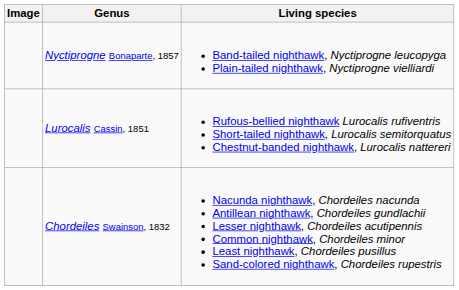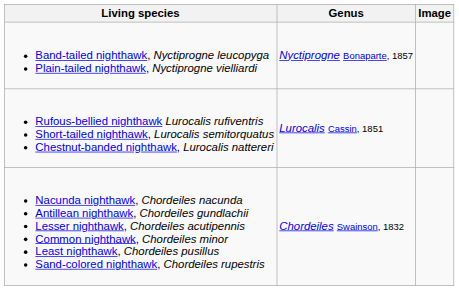 <table class="wikitable">
 <tr>
+<th>Living species</th>
+<th>Genus</th>
 <th>Image</th>
-<th>Genus</th>
-<th>Living species</th>
 </tr>
 <tr>
+<td><br><ul><li><a href='#'>Band-tailed nighthawk</a>, <em>Nyctiprogne leucopyga</em></li><li><a href='#'>Plain-tailed nighthawk</a>, <em>Nyctiprogne vielliardi</em></li></ul></td>
+<td><em><a href='#'>Nyctiprogne</a></em> <small><a href='#'>Bonaparte</a>, 1857</small></td>
 <td></td>
-<td><em><a href='#'>Nyctiprogne</a></em> <small><a href='#'>Bonaparte</a>, 1857</small></td>
-<td><br><ul><li><a href='#'>Band-tailed nighthawk</a>, <em>Nyctiprogne leucopyga</em></li><li><a href='#'>Plain-tailed nighthawk</a>, <em>Nyctiprogne vielliardi</em></li></ul></td>
 </tr>
 <tr>
+<td><br><ul><li><a href='#'>Rufous-bellied nighthawk</a> <em>Lurocalis rufiventris</em></li><li><a href='#'>Short-tailed nighthawk</a>, <em>Lurocalis semitorquatus</em></li><li><a href='#'>Chestnut-banded nighthawk</a>, <em>Lurocalis nattereri</em></li></ul></td>
+<td><em><a href='#'>Lurocalis</a></em> <small><a href='#'>Cassin</a>, 1851</small></td>
 <td></td>
-<td><em><a href='#'>Lurocalis</a></em> <small><a href='#'>Cassin</a>, 1851</small></td>
-<td><br><ul><li><a href='#'>Rufous-bellied nighthawk</a> <em>Lurocalis rufiventris</em></li><li><a href='#'>Short-tailed nighthawk</a>, <em>Lurocalis semitorquatus</em></li><li><a href='#'>Chestnut-banded nighthawk</a>, <em>Lurocalis nattereri</em></li></ul></td>
 </tr>
 <tr>
+<td><br><ul><li><a href='#'>Nacunda nighthawk</a>, <em>Chordeiles nacunda</em></li><li><a href='#'>Antillean nighthawk</a>, <em>Chordeiles gundlachii</em></li><li><a href='#'>Lesser nighthawk</a>, <em>Chordeiles acutipennis</em></li><li><a href='#'>Common nighthawk</a>, <em>Chordeiles minor</em></li><li><a href='#'>Least nighthawk</a>, <em>Chordeiles pusillus</em></li><li><a href='#'>Sand-colored nighthawk</a>, <em>Chordeiles rupestris</em></li></ul></td>
+<td><em><a href='#'>Chordeiles</a></em> <small><a href='#'>Swainson</a>, 1832</small></td>
 <td></td>
-<td><em><a href='#'>Chordeiles</a></em> <small><a href='#'>Swainson</a>, 1832</small></td>
-<td><br><ul><li><a href='#'>Nacunda nighthawk</a>, <em>Chordeiles nacunda</em></li><li><a href='#'>Antillean nighthawk</a>, <em>Chordeiles gundlachii</em></li><li><a href='#'>Lesser nighthawk</a>, <em>Chordeiles acutipennis</em></li><li><a href='#'>Common nighthawk</a>, <em>Chordeiles minor</em></li><li><a href='#'>Least nighthawk</a>, <em>Chordeiles pusillus</em></li><li><a href='#'>Sand-colored nighthawk</a>, <em>Chordeiles rupestris</em></li></ul></td>
 </tr>
 </table>
